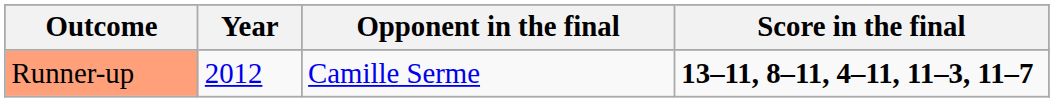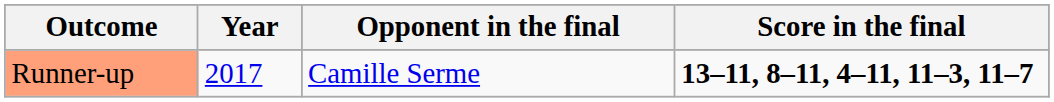 <table class="sortable wikitable">
 <tr>
 <th width="100">Outcome</th>
 <th width="50">Year</th>
 <th width="200">Opponent in the final</th>
 <th width="200">Score in the final</th>
 </tr>
 <tr>
 <td bgcolor="ffa07a">Runner-up</td>
-<td><a href='#'>2012</a></td>
+<td><a href='#'>2017</a></td>
 <td> <a href='#'>Camille Serme</a></td>
 <td><strong>13–11, 8–11, 4–11, 11–3, 11–7</strong></td>
 </tr>
 </table>
